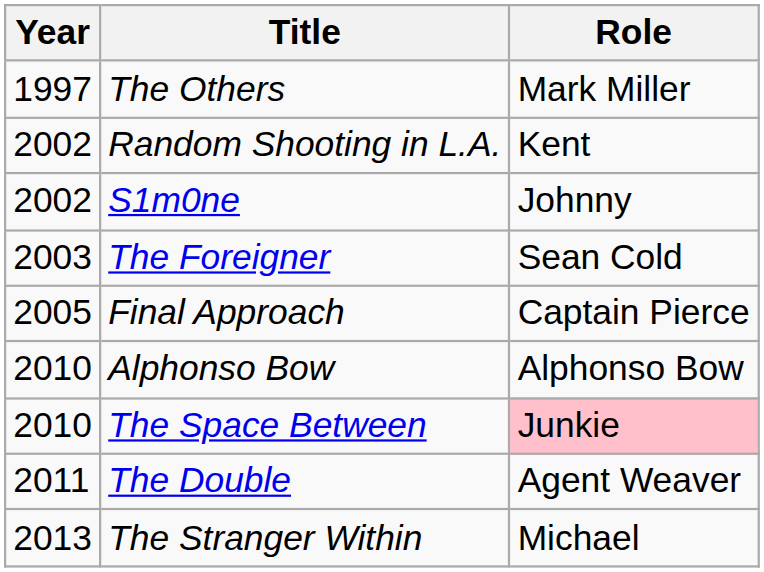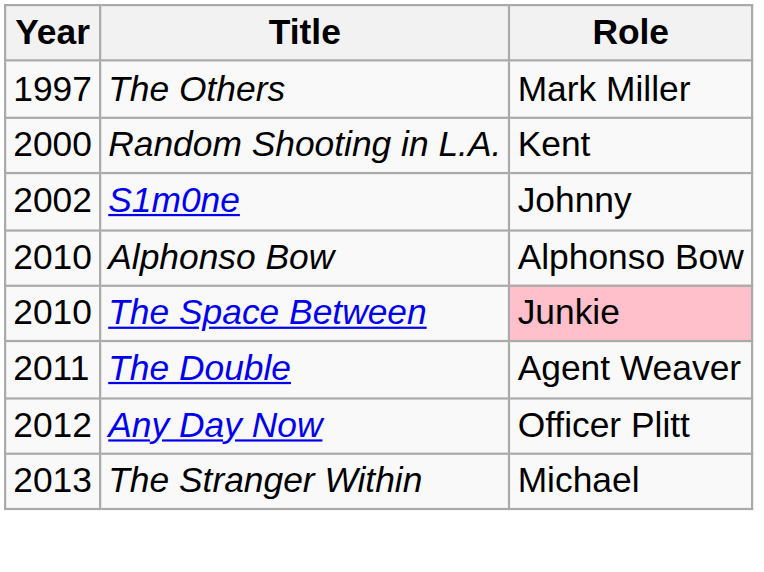 <table class="wikitable sortable">
 <tr>
 <th>Year</th>
 <th>Title</th>
 <th>Role</th>
 </tr>
 <tr>
 <td>1997</td>
 <td><em>The Others</em></td>
 <td>Mark Miller</td>
 </tr>
 <tr>
-<td>2002</td>
+<td>2000</td>
 <td><em>Random Shooting in L.A.</em></td>
 <td>Kent</td>
 </tr>
 <tr>
 <td>2002</td>
 <td><em><a href='#'>S1m0ne</a></em></td>
 <td>Johnny</td>
-</tr>
-<tr>
-<td>2003</td>
-<td><em><a href='#'>The Foreigner</a></em></td>
-<td>Sean Cold</td>
-</tr>
-<tr>
-<td>2005</td>
-<td><em>Final Approach</em></td>
-<td>Captain Pierce</td>
 </tr>
 <tr>
 <td>2010</td>
 <td><em>Alphonso Bow</em></td>
 <td>Alphonso Bow</td>
 </tr>
 <tr>
 <td>2010</td>
 <td><em><a href='#'>The Space Between</a></em></td>
 <td style="background: pink;">Junkie</td>
 </tr>
 <tr>
 <td>2011</td>
 <td><em><a href='#'>The Double</a></em></td>
 <td>Agent Weaver</td>
 </tr>
 <tr>
+<td>2012</td>
+<td><em><a href='#'>Any Day Now</a></em></td>
+<td>Officer Plitt</td>
+</tr>
+<tr>
 <td>2013</td>
 <td><em>The Stranger Within</em></td>
 <td>Michael</td>
 </tr>
 </table>
